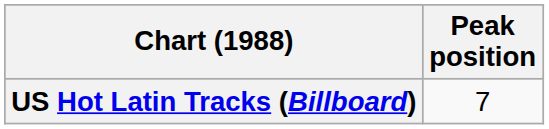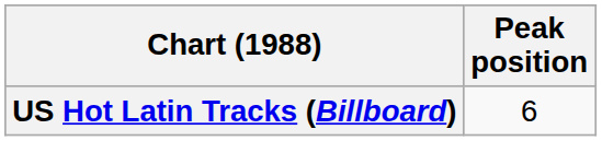 <table class="wikitable sortable plainrowheaders" style="text-align:center">
 <tr>
 <th scope="col">Chart (1988)</th>
 <th scope="col">Peak<br>position</th>
 </tr>
 <tr>
 <th scope="row">US <a href='#'>Hot Latin Tracks</a> (<em><a href='#'>Billboard</a></em>)</th>
-<td>7</td>
+<td>6</td>
 </tr>
 </table>
